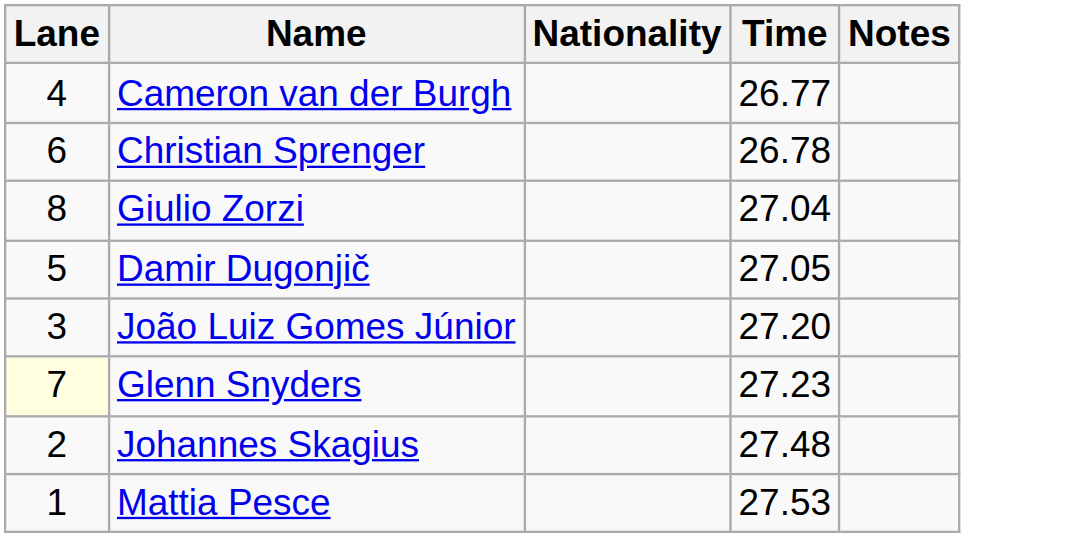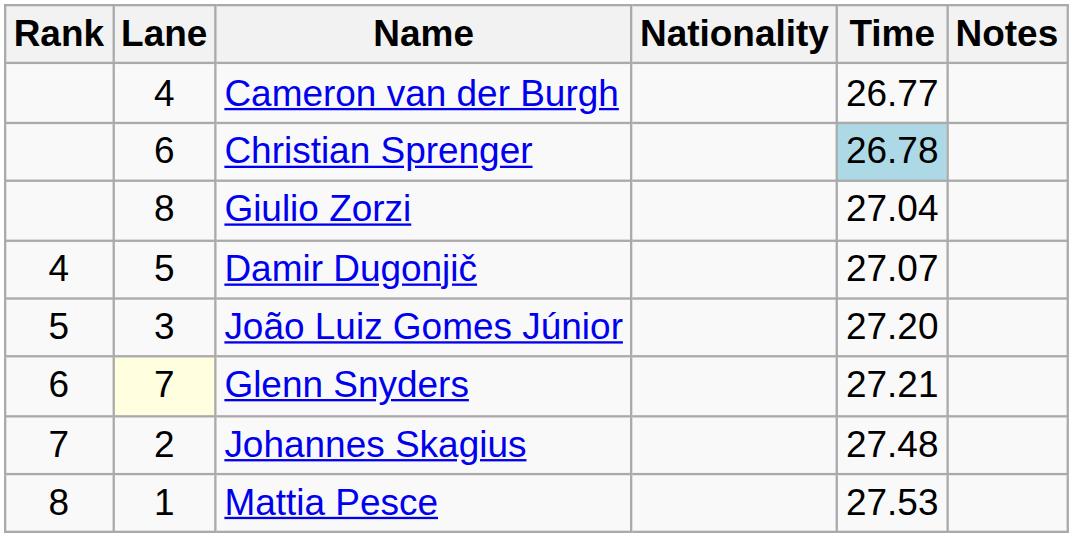 <table class="wikitable sortable" style="text-align:center">
 <tr>
+<th>Rank</th>
 <th>Lane</th>
 <th>Name</th>
 <th>Nationality</th>
 <th>Time</th>
 <th>Notes</th>
 </tr>
 <tr>
+<td></td>
 <td>4</td>
 <td align=left><a href='#'>Cameron van der Burgh</a></td>
 <td align=left></td>
 <td>26.77</td>
 <td></td>
 </tr>
 <tr>
+<td></td>
 <td>6</td>
 <td align=left><a href='#'>Christian Sprenger</a></td>
 <td align=left></td>
-<td>26.78</td>
+<td style="background: lightblue;">26.78</td>
 <td></td>
 </tr>
 <tr>
+<td></td>
 <td>8</td>
 <td align=left><a href='#'>Giulio Zorzi</a></td>
 <td align=left></td>
 <td>27.04</td>
 <td></td>
 </tr>
 <tr>
+<td>4</td>
 <td>5</td>
 <td align=left><a href='#'>Damir Dugonjič</a></td>
 <td align=left></td>
-<td>27.05</td>
+<td>27.07</td>
 <td></td>
 </tr>
 <tr>
+<td>5</td>
 <td>3</td>
 <td align=left><a href='#'>João Luiz Gomes Júnior</a></td>
 <td align=left></td>
 <td>27.20</td>
 <td></td>
 </tr>
 <tr>
+<td>6</td>
 <td style="background: lightyellow;">7</td>
 <td align=left><a href='#'>Glenn Snyders</a></td>
 <td align=left></td>
-<td>27.23</td>
+<td>27.21</td>
 <td></td>
 </tr>
 <tr>
+<td>7</td>
 <td>2</td>
 <td align=left><a href='#'>Johannes Skagius</a></td>
 <td align=left></td>
 <td>27.48</td>
 <td></td>
 </tr>
 <tr>
+<td>8</td>
 <td>1</td>
 <td align=left><a href='#'>Mattia Pesce</a></td>
 <td align=left></td>
 <td>27.53</td>
 <td></td>
 </tr>
 </table>
